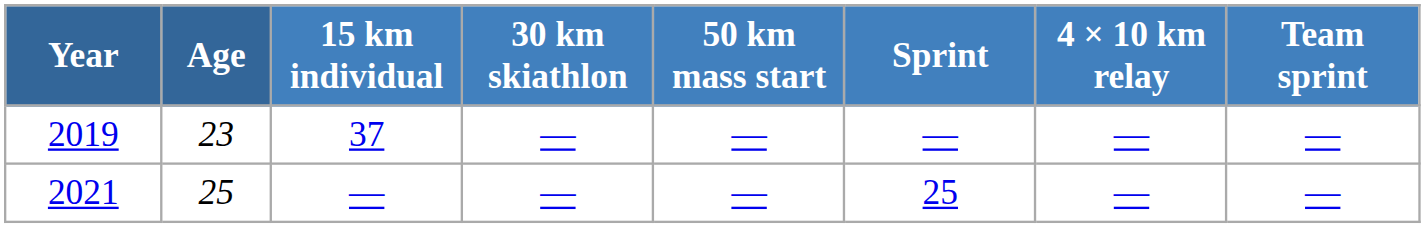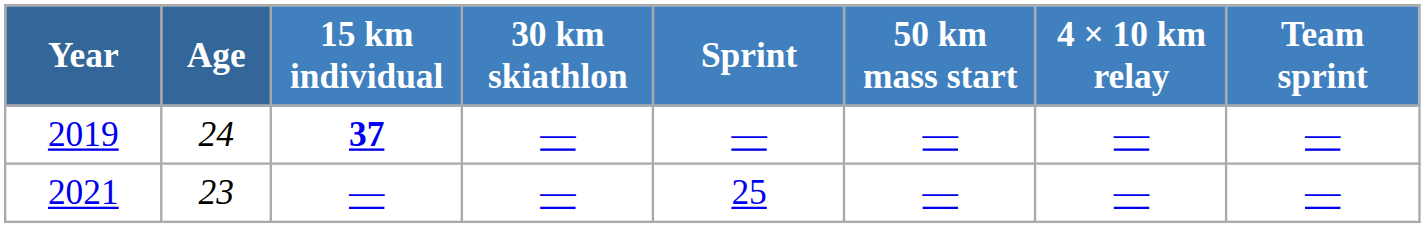 <table class="wikitable" style="font-size:95%; text-align:center; border:grey solid 1px; border-collapse:collapse; background:#ffffff;">
 <tr>
 <th style="background-color:#369; color:white; width:60px;"> Year </th>
 <th style="background-color:#369; color:white; width:40px;"> Age </th>
 <th style="background-color:#4180be; color:white; width:75px;"> 15 km <br> individual </th>
 <th style="background-color:#4180be; color:white; width:75px;"> 30 km <br> skiathlon </th>
+<th style="background-color:#4180be; color:white; width:75px;"> Sprint </th>
 <th style="background-color:#4180be; color:white; width:75px;"> 50 km <br> mass start </th>
-<th style="background-color:#4180be; color:white; width:75px;"> Sprint </th>
 <th style="background-color:#4180be; color:white; width:75px;"> 4 × 10 km <br> relay </th>
 <th style="background-color:#4180be; color:white; width:75px;"> Team <br> sprint </th>
 </tr>
 <tr>
 <td><a href='#'>2019</a></td>
-<td><em>23</em></td>
-<td><a href='#'>37</a></td>
+<td><em>24</em></td>
+<td><strong><a href='#'>37</a></strong></td>
 <td><a href='#'>—</a></td>
 <td><a href='#'>—</a></td>
 <td><a href='#'>—</a></td>
 <td><a href='#'>—</a></td>
 <td><a href='#'>—</a></td>
 </tr>
 <tr>
 <td><a href='#'>2021</a></td>
-<td><em>25</em></td>
-<td><a href='#'>—</a></td>
+<td><em>23</em></td>
 <td><a href='#'>—</a></td>
 <td><a href='#'>—</a></td>
 <td><a href='#'>25</a></td>
 <td><a href='#'>—</a></td>
 <td><a href='#'>—</a></td>
+<td><a href='#'>—</a></td>
 </tr>
 </table>
